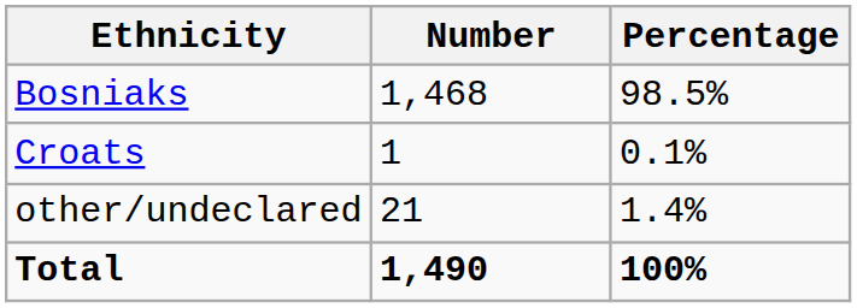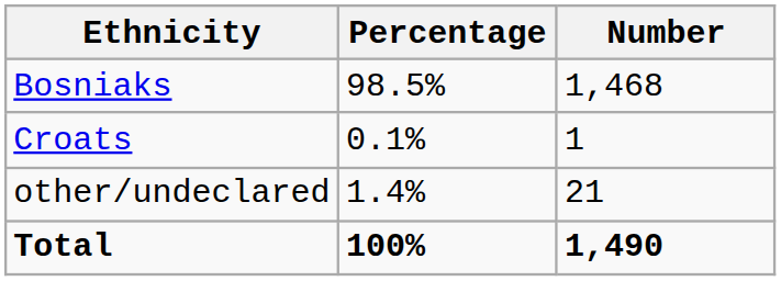 <table class="wikitable">
 <tr>
 <th width="100px">Ethnicity</th>
+<th width="80px">Percentage</th>
 <th width="80px">Number</th>
-<th width="80px">Percentage</th>
 </tr>
 <tr>
 <td><a href='#'>Bosniaks</a></td>
+<td>98.5%</td>
 <td>1,468</td>
-<td>98.5%</td>
 </tr>
 <tr>
 <td><a href='#'>Croats</a></td>
+<td>0.1%</td>
 <td>1</td>
-<td>0.1%</td>
 </tr>
 <tr>
 <td>other/undeclared</td>
+<td>1.4%</td>
 <td>21</td>
-<td>1.4%</td>
 </tr>
 <tr>
 <td><strong>Total</strong></td>
+<td><strong>100%</strong></td>
 <td><strong>1,490</strong></td>
-<td><strong>100%</strong></td>
 </tr>
 </table>
